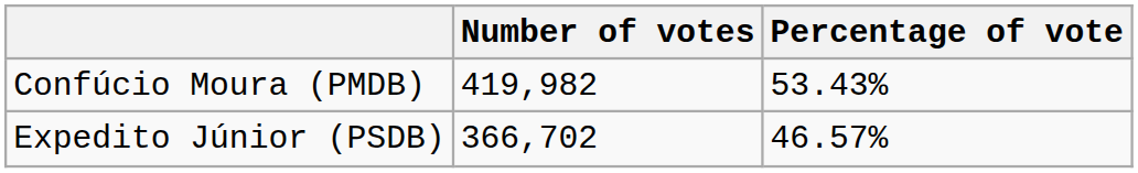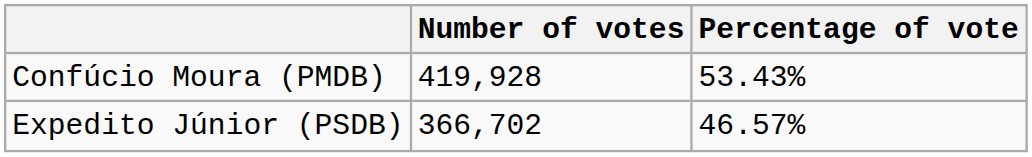 <table class="wikitable">
 <tr>
 <th></th>
 <th>Number of votes</th>
 <th>Percentage of vote</th>
 </tr>
 <tr>
 <td>Confúcio Moura (PMDB)</td>
-<td>419,982</td>
+<td>419,928</td>
 <td>53.43%</td>
 </tr>
 <tr>
 <td>Expedito Júnior (PSDB)</td>
 <td>366,702</td>
 <td>46.57%</td>
 </tr>
 </table>
